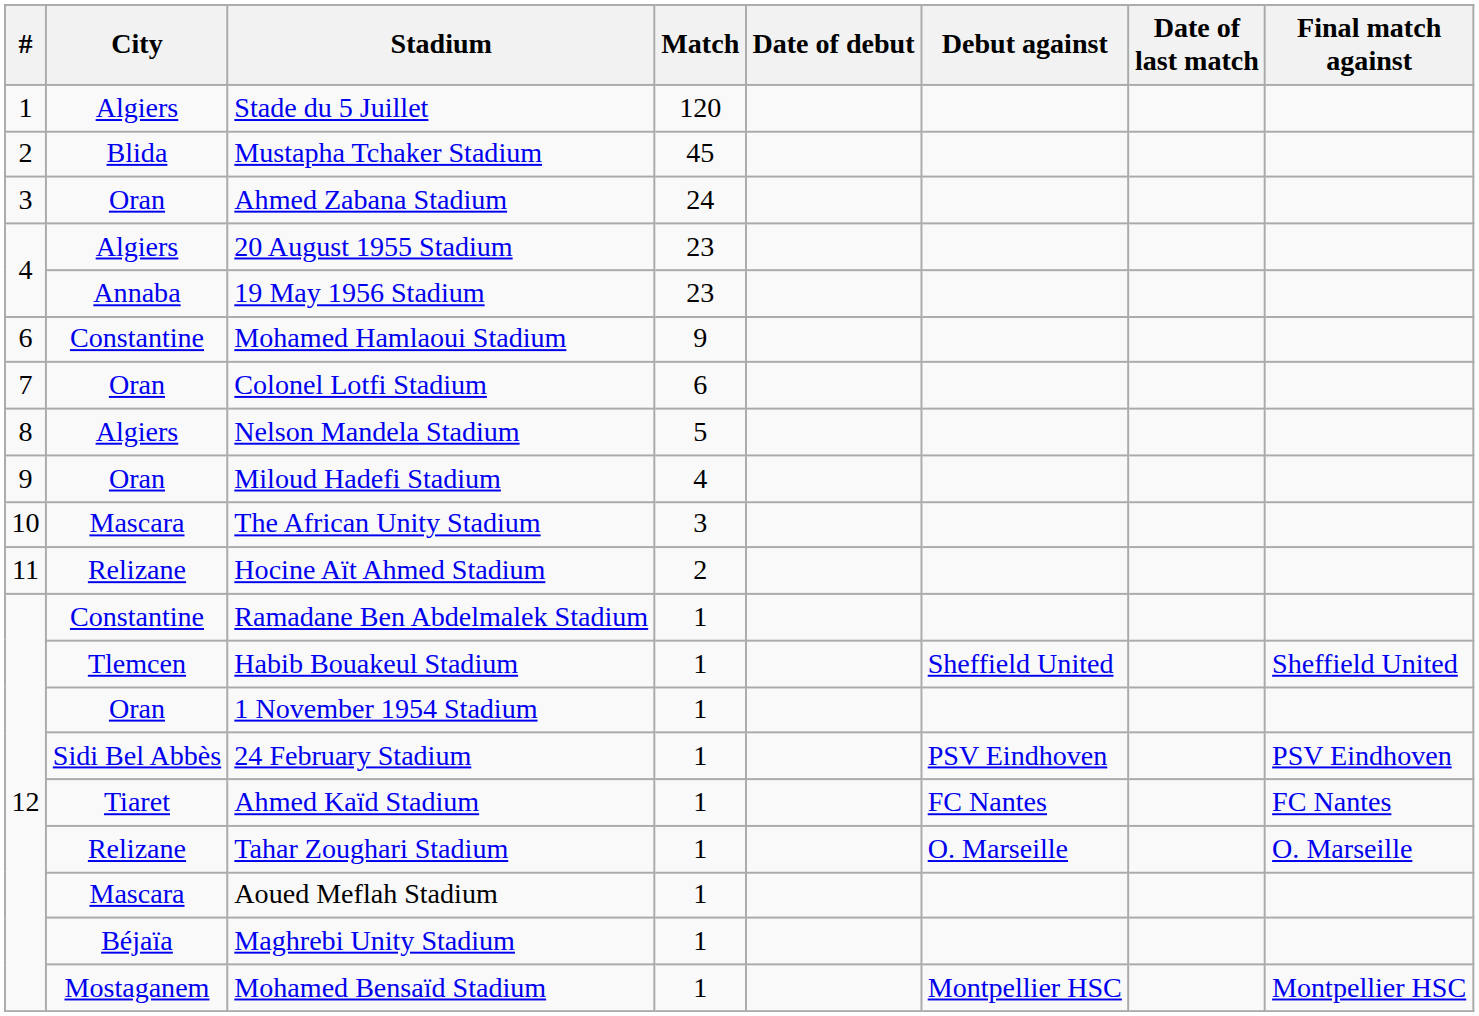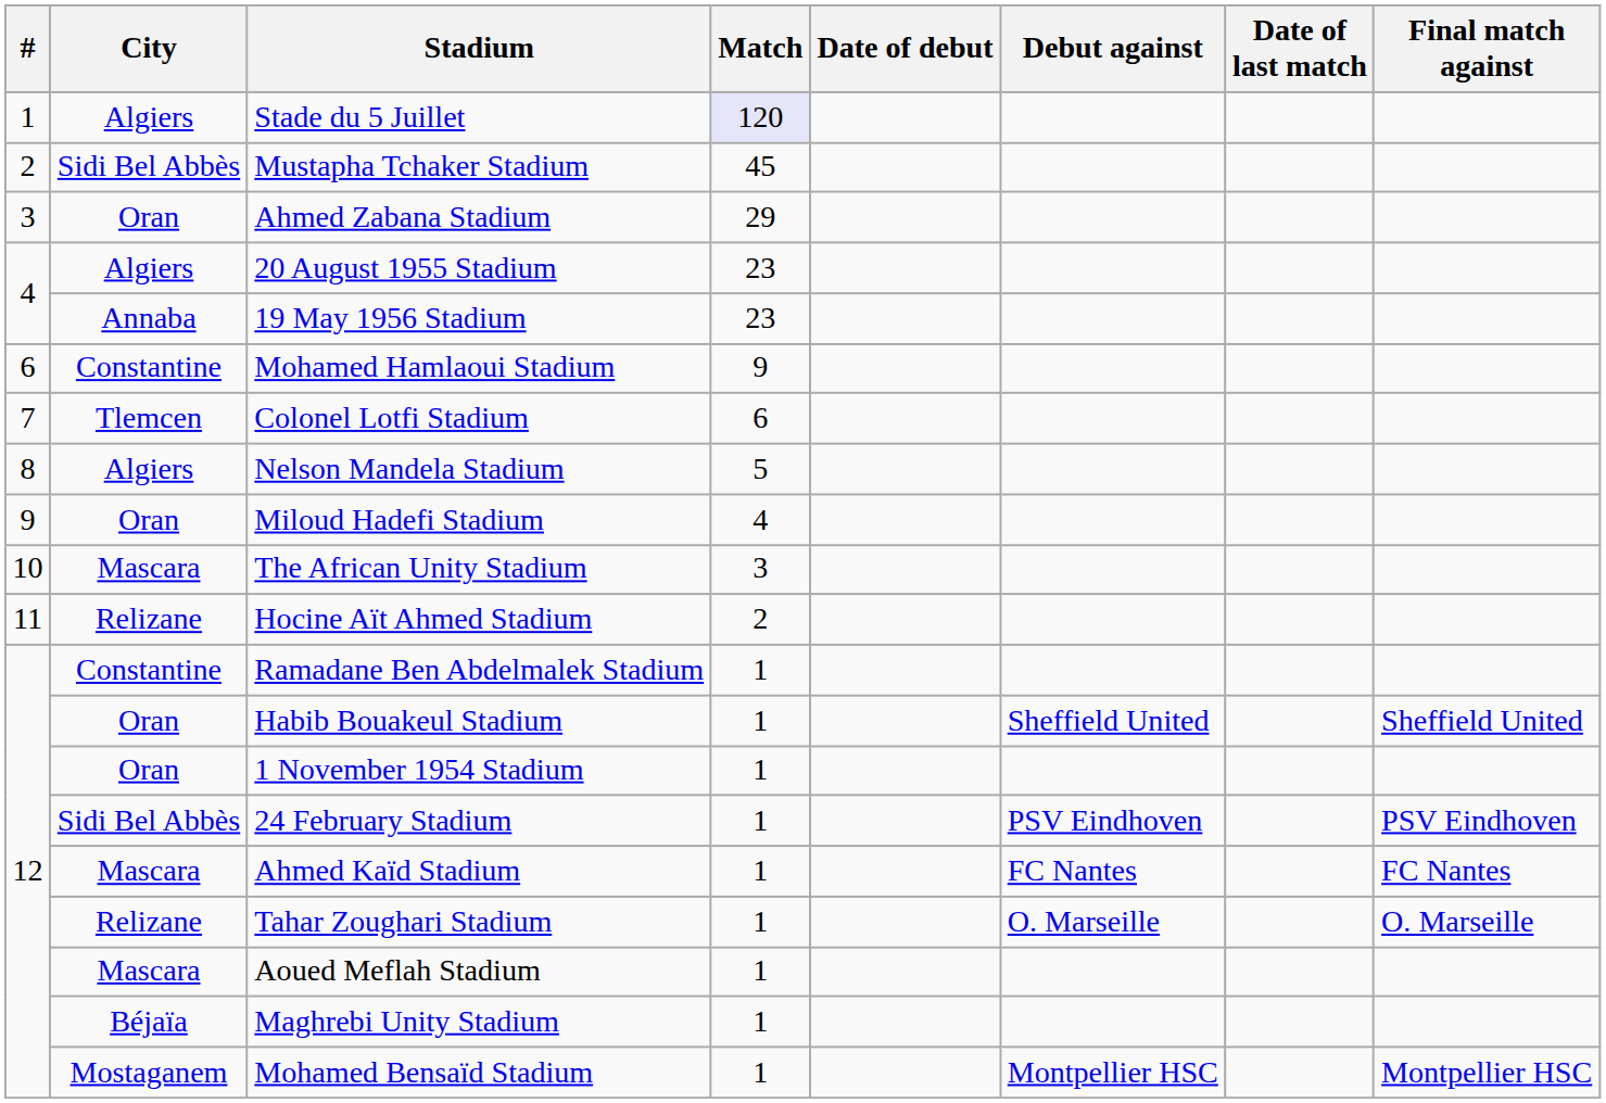 <table class="wikitable sortable" style="font-size: 90%; text-align: center;">
 <tr>
 <th>#</th>
 <th>City</th>
 <th>Stadium</th>
 <th>Match</th>
 <th>Date of debut</th>
 <th>Debut against</th>
 <th>Date of<br>last match</th>
 <th>Final match<br>against</th>
 </tr>
 <tr>
 <td>1</td>
 <td><a href='#'>Algiers</a></td>
 <td align=left> <a href='#'>Stade du 5 Juillet</a></td>
-<td>120</td>
+<td style="background: lavender;">120</td>
 <td></td>
 <td align=left></td>
 <td></td>
 <td align=left></td>
 </tr>
 <tr>
 <td>2</td>
-<td><a href='#'>Blida</a></td>
+<td><a href='#'>Sidi Bel Abbès</a></td>
 <td align=left> <a href='#'>Mustapha Tchaker Stadium</a></td>
 <td>45</td>
 <td></td>
 <td align=left></td>
 <td></td>
 <td align=left></td>
 </tr>
 <tr>
 <td>3</td>
 <td><a href='#'>Oran</a></td>
 <td align=left> <a href='#'>Ahmed Zabana Stadium</a></td>
-<td>24</td>
+<td>29</td>
 <td></td>
 <td align=left></td>
 <td></td>
 <td align=left></td>
 </tr>
 <tr>
 <td rowspan=2>4</td>
 <td><a href='#'>Algiers</a></td>
 <td align=left> <a href='#'>20 August 1955 Stadium</a></td>
 <td>23</td>
 <td></td>
 <td align=left></td>
 <td></td>
 <td align=left></td>
 </tr>
 <tr>
 <td><a href='#'>Annaba</a></td>
 <td align=left> <a href='#'>19 May 1956 Stadium</a></td>
 <td>23</td>
 <td></td>
 <td align=left></td>
 <td></td>
 <td align=left></td>
 </tr>
 <tr>
 <td>6</td>
 <td><a href='#'>Constantine</a></td>
 <td align=left> <a href='#'>Mohamed Hamlaoui Stadium</a></td>
 <td>9</td>
 <td></td>
 <td align=left></td>
 <td></td>
 <td align=left></td>
 </tr>
 <tr>
 <td>7</td>
-<td><a href='#'>Oran</a></td>
+<td><a href='#'>Tlemcen</a></td>
 <td align=left> <a href='#'>Colonel Lotfi Stadium</a></td>
 <td>6</td>
 <td></td>
 <td align=left></td>
 <td></td>
 <td align=left></td>
 </tr>
 <tr>
 <td>8</td>
 <td><a href='#'>Algiers</a></td>
 <td align=left> <a href='#'>Nelson Mandela Stadium</a></td>
 <td>5</td>
 <td></td>
 <td align=left></td>
 <td></td>
 <td align=left></td>
 </tr>
 <tr>
 <td>9</td>
 <td><a href='#'>Oran</a></td>
 <td align=left> <a href='#'>Miloud Hadefi Stadium</a></td>
 <td>4</td>
 <td></td>
 <td align=left></td>
 <td></td>
 <td align=left></td>
 </tr>
 <tr>
 <td>10</td>
 <td><a href='#'>Mascara</a></td>
 <td align=left> <a href='#'>The African Unity Stadium</a></td>
 <td>3</td>
 <td></td>
 <td align=left></td>
 <td></td>
 <td align=left></td>
 </tr>
 <tr>
 <td>11</td>
 <td><a href='#'>Relizane</a></td>
 <td align=left> <a href='#'>Hocine Aït Ahmed Stadium</a></td>
 <td>2</td>
 <td></td>
 <td align=left></td>
 <td></td>
 <td align=left></td>
 </tr>
 <tr>
 <td rowspan=9>12</td>
 <td><a href='#'>Constantine</a></td>
 <td align=left> <a href='#'>Ramadane Ben Abdelmalek Stadium</a></td>
 <td>1</td>
 <td></td>
 <td align=left></td>
 <td></td>
 <td align=left></td>
 </tr>
 <tr>
-<td><a href='#'>Tlemcen</a></td>
+<td><a href='#'>Oran</a></td>
 <td align=left> <a href='#'>Habib Bouakeul Stadium</a></td>
 <td>1</td>
 <td></td>
 <td align=left> <a href='#'>Sheffield United</a></td>
 <td></td>
 <td align=left> <a href='#'>Sheffield United</a></td>
 </tr>
 <tr>
 <td><a href='#'>Oran</a></td>
 <td align=left> <a href='#'>1 November 1954 Stadium</a></td>
 <td>1</td>
 <td></td>
 <td align=left></td>
 <td></td>
 <td align=left></td>
 </tr>
 <tr>
 <td><a href='#'>Sidi Bel Abbès</a></td>
 <td align=left> <a href='#'>24 February Stadium</a></td>
 <td>1</td>
 <td></td>
 <td align=left> <a href='#'>PSV Eindhoven</a></td>
 <td></td>
 <td align=left> <a href='#'>PSV Eindhoven</a></td>
 </tr>
 <tr>
-<td><a href='#'>Tiaret</a></td>
+<td><a href='#'>Mascara</a></td>
 <td align=left> <a href='#'>Ahmed Kaïd Stadium</a></td>
 <td>1</td>
 <td></td>
 <td align=left> <a href='#'>FC Nantes</a></td>
 <td></td>
 <td align=left> <a href='#'>FC Nantes</a></td>
 </tr>
 <tr>
 <td><a href='#'>Relizane</a></td>
 <td align=left> <a href='#'>Tahar Zoughari Stadium</a></td>
 <td>1</td>
 <td></td>
 <td align=left> <a href='#'>O. Marseille</a></td>
 <td></td>
 <td align=left> <a href='#'>O. Marseille</a></td>
 </tr>
 <tr>
 <td><a href='#'>Mascara</a></td>
 <td align=left> Aoued Meflah Stadium</td>
 <td>1</td>
 <td></td>
 <td align=left></td>
 <td></td>
 <td align=left></td>
 </tr>
 <tr>
 <td><a href='#'>Béjaïa</a></td>
 <td align=left> <a href='#'>Maghrebi Unity Stadium</a></td>
 <td>1</td>
 <td></td>
 <td align=left></td>
 <td></td>
 <td align=left></td>
 </tr>
 <tr>
 <td><a href='#'>Mostaganem</a></td>
 <td align=left> <a href='#'>Mohamed Bensaïd Stadium</a></td>
 <td>1</td>
 <td></td>
 <td align=left> <a href='#'>Montpellier HSC</a></td>
 <td></td>
 <td align=left> <a href='#'>Montpellier HSC</a></td>
 </tr>
 </table>
